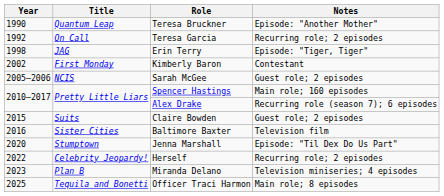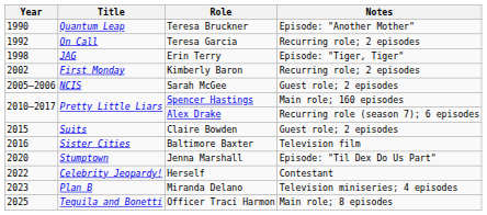 <table class="wikitable sortable">
 <tr>
 <th>Year</th>
 <th>Title</th>
 <th>Role</th>
 <th class="unsortable">Notes</th>
 </tr>
 <tr>
 <td>1990</td>
 <td><em><a href='#'>Quantum Leap</a></em></td>
 <td>Teresa Bruckner</td>
 <td>Episode: "Another Mother"</td>
 </tr>
 <tr>
 <td>1992</td>
 <td><em><a href='#'>On Call</a></em></td>
 <td>Teresa Garcia</td>
 <td>Recurring role; 2 episodes</td>
 </tr>
 <tr>
 <td>1998</td>
 <td><em><a href='#'>JAG</a></em></td>
 <td>Erin Terry</td>
 <td>Episode: "Tiger, Tiger"</td>
 </tr>
 <tr>
 <td>2002</td>
 <td><em><a href='#'>First Monday</a></em></td>
 <td>Kimberly Baron</td>
-<td>Contestant</td>
+<td>Recurring role; 2 episodes</td>
 </tr>
 <tr>
 <td>2005–2006</td>
 <td><em><a href='#'>NCIS</a></em></td>
 <td>Sarah McGee</td>
 <td>Guest role; 2 episodes</td>
 </tr>
 <tr>
 <td rowspan="2">2010–2017</td>
 <td rowspan="2"><em><a href='#'>Pretty Little Liars</a></em></td>
 <td><a href='#'>Spencer Hastings</a></td>
 <td>Main role; 160 episodes</td>
 </tr>
 <tr>
 <td><a href='#'>Alex Drake</a></td>
 <td>Recurring role (season 7); 6 episodes</td>
 </tr>
 <tr>
 <td>2015</td>
 <td><em><a href='#'>Suits</a></em></td>
 <td>Claire Bowden</td>
 <td>Guest role; 2 episodes</td>
 </tr>
 <tr>
 <td>2016</td>
 <td><em><a href='#'>Sister Cities</a></em></td>
 <td>Baltimore Baxter</td>
 <td>Television film</td>
 </tr>
 <tr>
 <td>2020</td>
 <td><em><a href='#'>Stumptown</a></em></td>
 <td>Jenna Marshall</td>
 <td>Episode: "Til Dex Do Us Part"</td>
 </tr>
 <tr>
 <td>2022</td>
 <td><em><a href='#'>Celebrity Jeopardy!</a></em></td>
 <td>Herself</td>
-<td>Recurring role; 2 episodes</td>
+<td>Contestant</td>
 </tr>
 <tr>
 <td>2023</td>
 <td><em><a href='#'>Plan B</a></em></td>
 <td>Miranda Delano</td>
 <td>Television miniseries; 4 episodes</td>
 </tr>
 <tr>
 <td>2025</td>
 <td><em><a href='#'>Tequila and Bonetti</a></em></td>
 <td>Officer Traci Harmon</td>
 <td>Main role; 8 episodes</td>
 </tr>
 </table>
